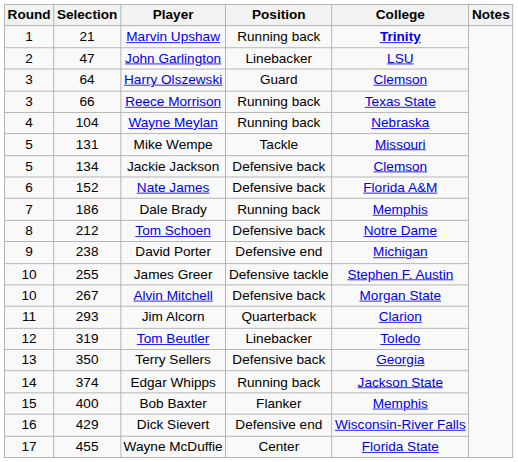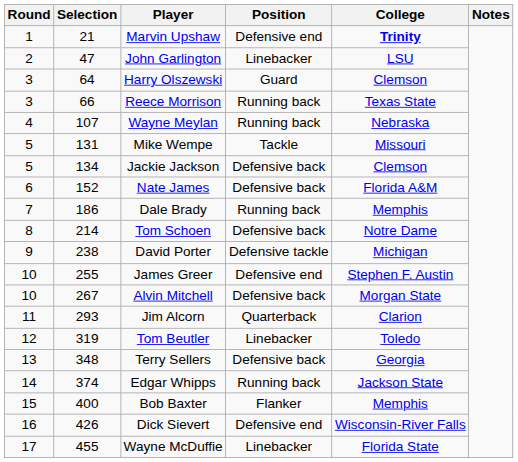 <table class="wikitable" style="text-align:center">
 <tr>
 <th>Round</th>
 <th>Selection</th>
 <th>Player</th>
 <th>Position</th>
 <th>College</th>
 <th>Notes</th>
 </tr>
 <tr>
 <td>1</td>
 <td>21</td>
 <td><a href='#'>Marvin Upshaw</a></td>
-<td>Running back</td>
+<td>Defensive end</td>
 <td><strong><a href='#'>Trinity</a></strong></td>
 </tr>
 <tr style="text-align:center;" bgcolor="">
 <td>2</td>
 <td>47</td>
 <td><a href='#'>John Garlington</a></td>
 <td>Linebacker</td>
 <td><a href='#'>LSU</a></td>
 </tr>
 <tr style="text-align:center;" bgcolor="">
 <td>3</td>
 <td>64</td>
 <td><a href='#'>Harry Olszewski</a></td>
 <td>Guard</td>
 <td><a href='#'>Clemson</a></td>
 </tr>
 <tr style="text-align:center;" bgcolor="">
 <td>3</td>
 <td>66</td>
 <td><a href='#'>Reece Morrison</a></td>
 <td>Running back</td>
 <td><a href='#'>Texas State</a></td>
 </tr>
 <tr style="text-align:center;" bgcolor="">
 <td>4</td>
-<td>104</td>
+<td>107</td>
 <td><a href='#'>Wayne Meylan</a></td>
 <td>Running back</td>
 <td><a href='#'>Nebraska</a></td>
 </tr>
 <tr style="text-align:center;" bgcolor="">
 <td>5</td>
 <td>131</td>
 <td>Mike Wempe</td>
 <td>Tackle</td>
 <td><a href='#'>Missouri</a></td>
 </tr>
 <tr style="text-align:center;" bgcolor="">
 <td>5</td>
 <td>134</td>
 <td>Jackie Jackson</td>
 <td>Defensive back</td>
 <td><a href='#'>Clemson</a></td>
 </tr>
 <tr style="text-align:center;" bgcolor="">
 <td>6</td>
 <td>152</td>
 <td><a href='#'>Nate James</a></td>
 <td>Defensive back</td>
 <td><a href='#'>Florida A&M</a></td>
 </tr>
 <tr style="text-align:center;" bgcolor="">
 <td>7</td>
 <td>186</td>
 <td>Dale Brady</td>
 <td>Running back</td>
 <td><a href='#'>Memphis</a></td>
 </tr>
 <tr style="text-align:center;" bgcolor="">
 <td>8</td>
-<td>212</td>
+<td>214</td>
 <td><a href='#'>Tom Schoen</a></td>
 <td>Defensive back</td>
 <td><a href='#'>Notre Dame</a></td>
 </tr>
 <tr style="text-align:center;" bgcolor="">
 <td>9</td>
 <td>238</td>
 <td>David Porter</td>
-<td>Defensive end</td>
+<td>Defensive tackle</td>
 <td><a href='#'>Michigan</a></td>
 </tr>
 <tr style="text-align:center;" bgcolor="">
 <td>10</td>
 <td>255</td>
 <td>James Greer</td>
-<td>Defensive tackle</td>
+<td>Defensive end</td>
 <td><a href='#'>Stephen F. Austin</a></td>
 </tr>
 <tr style="text-align:center;" bgcolor="">
 <td>10</td>
 <td>267</td>
 <td><a href='#'>Alvin Mitchell</a></td>
 <td>Defensive back</td>
 <td><a href='#'>Morgan State</a></td>
 </tr>
 <tr style="text-align:center;" bgcolor="">
 <td>11</td>
 <td>293</td>
 <td>Jim Alcorn</td>
 <td>Quarterback</td>
 <td><a href='#'>Clarion</a></td>
 </tr>
 <tr style="text-align:center;" bgcolor="">
 <td>12</td>
 <td>319</td>
 <td><a href='#'>Tom Beutler</a></td>
 <td>Linebacker</td>
 <td><a href='#'>Toledo</a></td>
 </tr>
 <tr style="text-align:center;" bgcolor="">
 <td>13</td>
-<td>350</td>
+<td>348</td>
 <td>Terry Sellers</td>
 <td>Defensive back</td>
 <td><a href='#'>Georgia</a></td>
 </tr>
 <tr style="text-align:center;" bgcolor="">
 <td>14</td>
 <td>374</td>
 <td>Edgar Whipps</td>
 <td>Running back</td>
 <td><a href='#'>Jackson State</a></td>
 </tr>
 <tr style="text-align:center;" bgcolor="">
 <td>15</td>
 <td>400</td>
 <td>Bob Baxter</td>
 <td>Flanker</td>
 <td><a href='#'>Memphis</a></td>
 </tr>
 <tr style="text-align:center;" bgcolor="">
 <td>16</td>
-<td>429</td>
+<td>426</td>
 <td>Dick Sievert</td>
 <td>Defensive end</td>
 <td><a href='#'>Wisconsin-River Falls</a></td>
 </tr>
 <tr style="text-align:center;" bgcolor="">
 <td>17</td>
 <td>455</td>
 <td>Wayne McDuffie</td>
-<td>Center</td>
+<td>Linebacker</td>
 <td><a href='#'>Florida State</a></td>
 </tr>
 </table>
